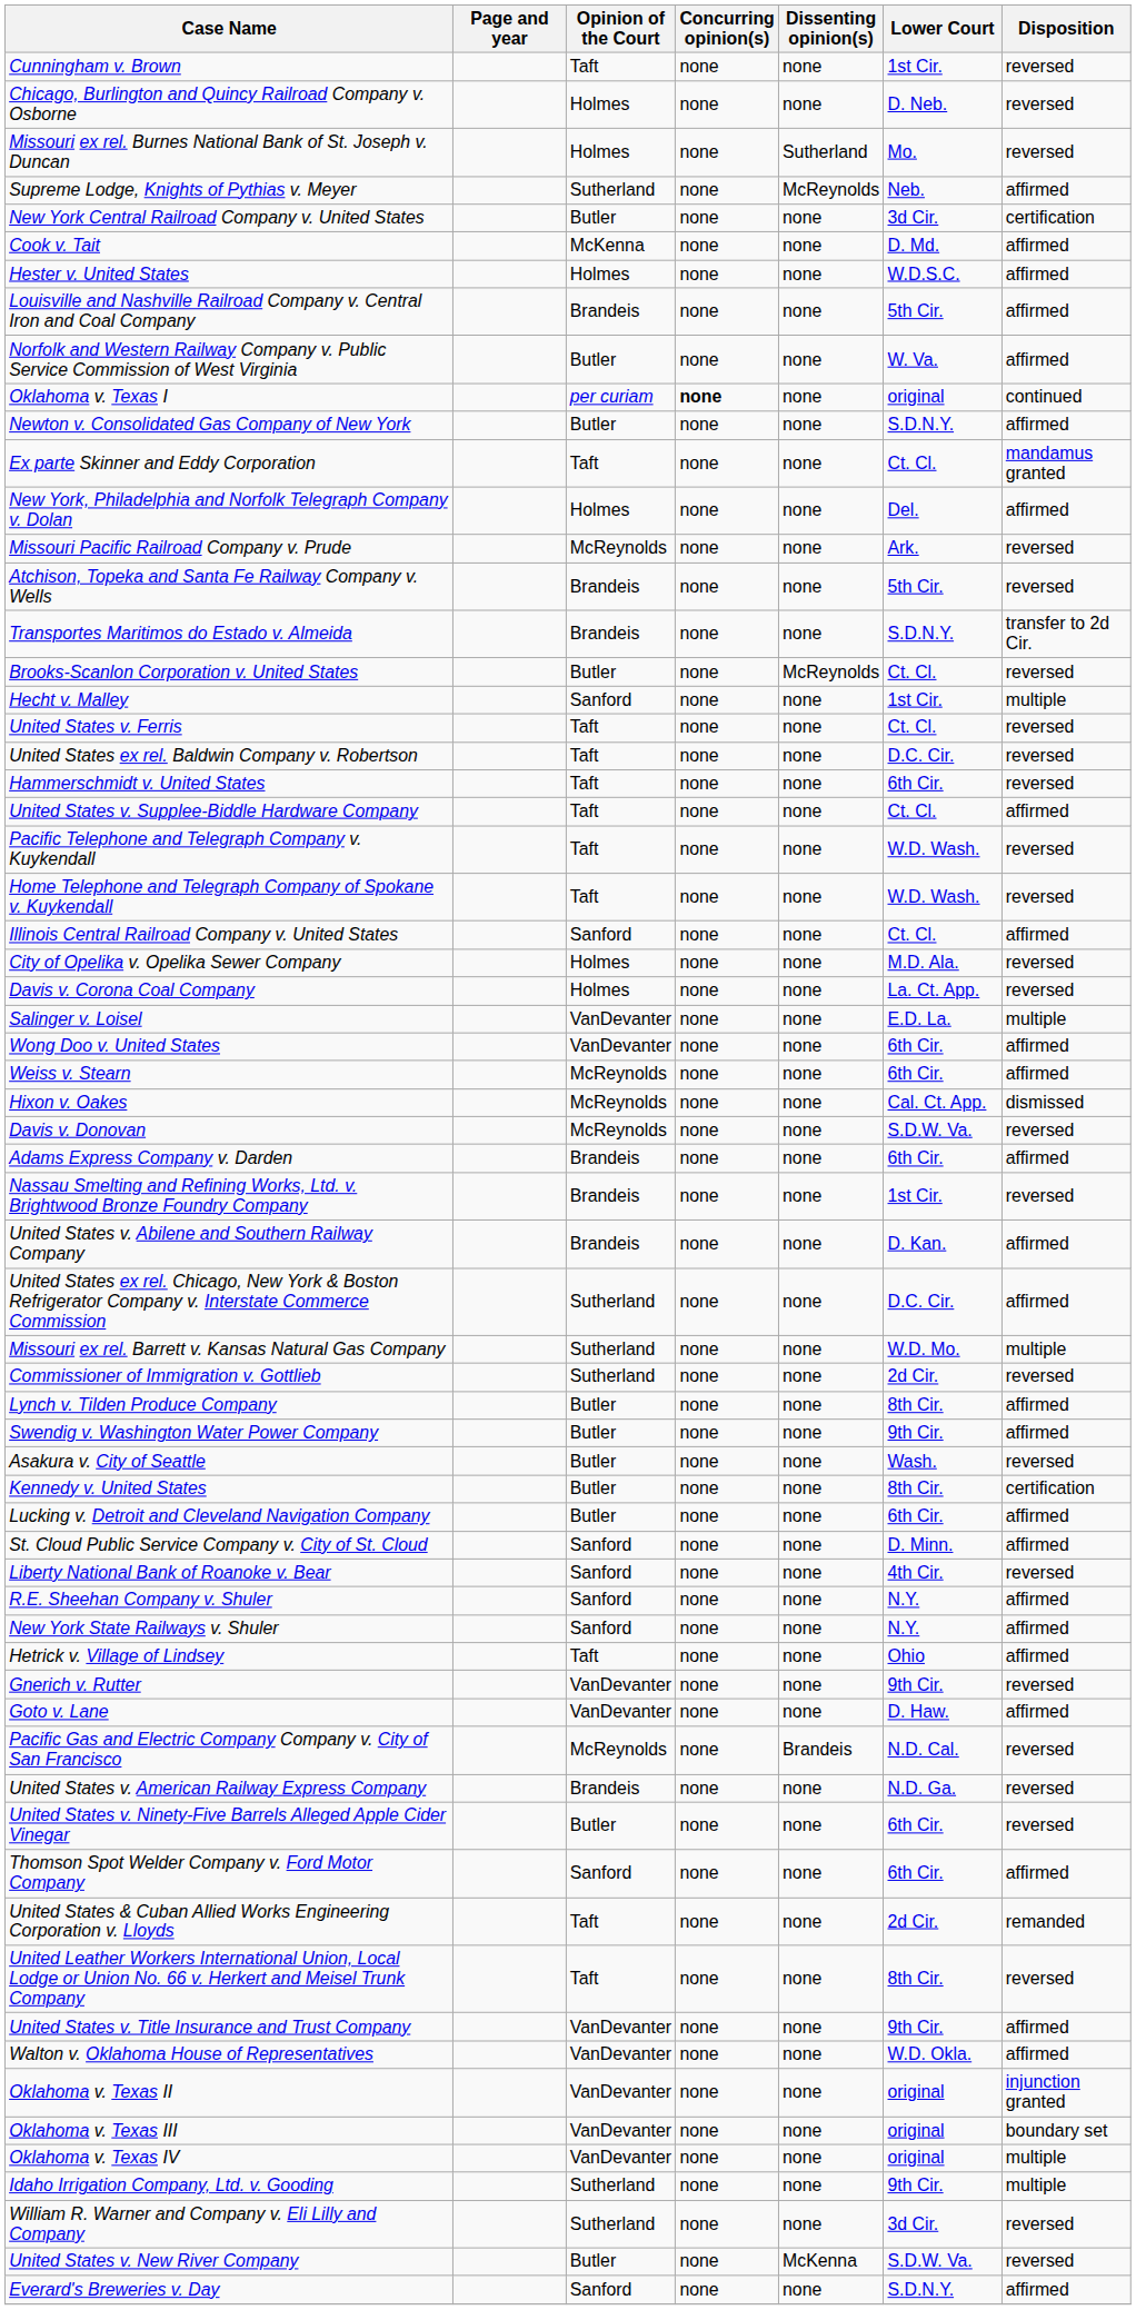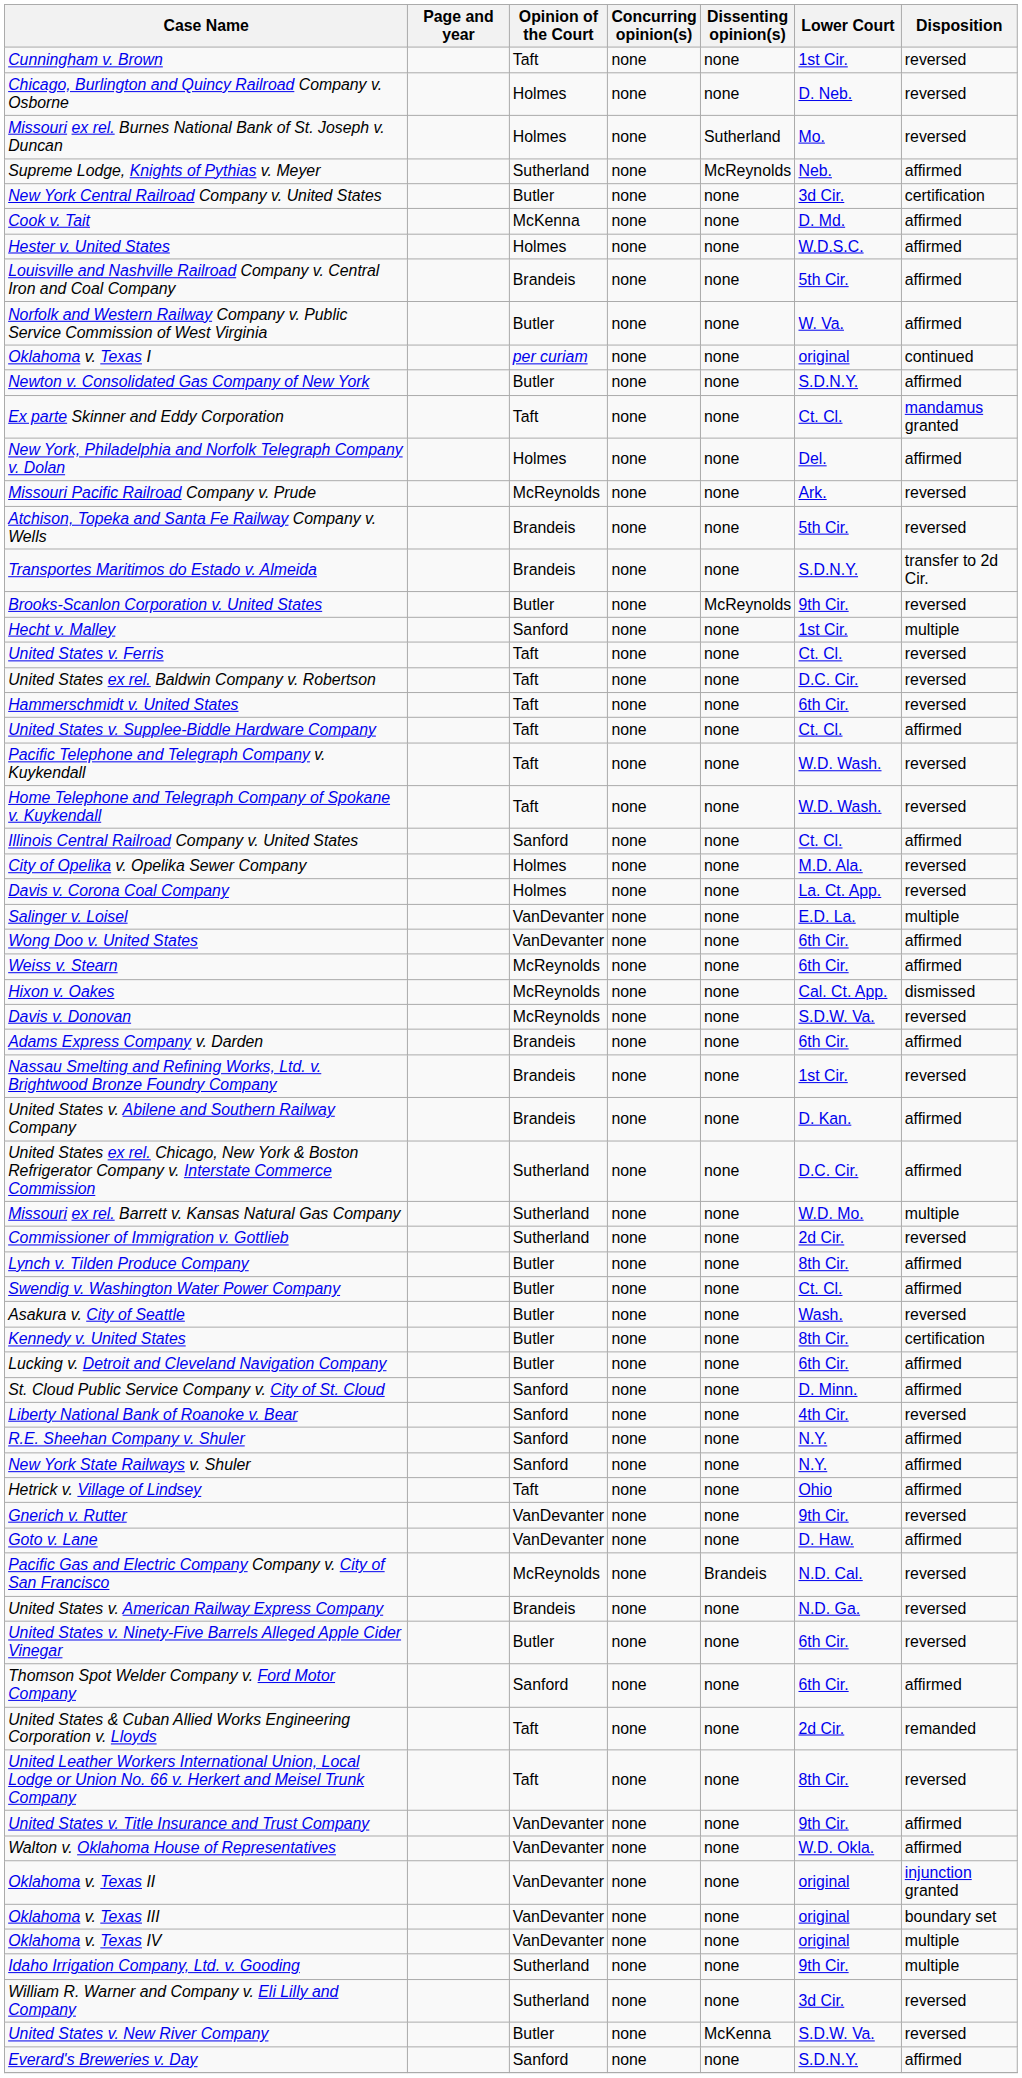 <table class="wikitable sortable">
 <tr>
 <th scope="col" style="width: 400px;">Case Name</th>
 <th scope="col" style="width: 95px;">Page and year</th>
 <th scope="col" style="width: 10px;">Opinion of the Court</th>
 <th scope="col" style="width: 10px;">Concurring opinion(s)</th>
 <th scope="col" style="width: 10px;">Dissenting opinion(s)</th>
 <th scope="col" style="width: 100px;">Lower Court</th>
 <th scope="col" style="width: 110px;">Disposition</th>
 </tr>
 <tr>
 <td><em><a href='#'>Cunningham v. Brown</a></em></td>
 <td align="right"></td>
 <td>Taft</td>
 <td>none</td>
 <td>none</td>
 <td><a href='#'>1st Cir.</a></td>
 <td>reversed</td>
 </tr>
 <tr>
 <td><em><a href='#'>Chicago, Burlington and Quincy Railroad</a> Company v. Osborne</em></td>
 <td align="right"></td>
 <td>Holmes</td>
 <td>none</td>
 <td>none</td>
 <td><a href='#'>D. Neb.</a></td>
 <td>reversed</td>
 </tr>
 <tr>
 <td><em><a href='#'>Missouri</a> <a href='#'>ex rel.</a> Burnes National Bank of St. Joseph v. Duncan</em></td>
 <td align="right"></td>
 <td>Holmes</td>
 <td>none</td>
 <td>Sutherland</td>
 <td><a href='#'>Mo.</a></td>
 <td>reversed</td>
 </tr>
 <tr>
 <td><em>Supreme Lodge, <a href='#'>Knights of Pythias</a> v. Meyer</em></td>
 <td align="right"></td>
 <td>Sutherland</td>
 <td>none</td>
 <td>McReynolds</td>
 <td><a href='#'>Neb.</a></td>
 <td>affirmed</td>
 </tr>
 <tr>
 <td><em><a href='#'>New York Central Railroad</a> Company v. United States</em></td>
 <td align="right"></td>
 <td>Butler</td>
 <td>none</td>
 <td>none</td>
 <td><a href='#'>3d Cir.</a></td>
 <td>certification</td>
 </tr>
 <tr>
 <td><em><a href='#'>Cook v. Tait</a></em></td>
 <td align="right"></td>
 <td>McKenna</td>
 <td>none</td>
 <td>none</td>
 <td><a href='#'>D. Md.</a></td>
 <td>affirmed</td>
 </tr>
 <tr>
 <td><em><a href='#'>Hester v. United States</a></em></td>
 <td align="right"></td>
 <td>Holmes</td>
 <td>none</td>
 <td>none</td>
 <td><a href='#'>W.D.S.C.</a></td>
 <td>affirmed</td>
 </tr>
 <tr>
 <td><em><a href='#'>Louisville and Nashville Railroad</a> Company v. Central Iron and Coal Company</em></td>
 <td align="right"></td>
 <td>Brandeis</td>
 <td>none</td>
 <td>none</td>
 <td><a href='#'>5th Cir.</a></td>
 <td>affirmed</td>
 </tr>
 <tr>
 <td><em><a href='#'>Norfolk and Western Railway</a> Company v. Public Service Commission of West Virginia</em></td>
 <td align="right"></td>
 <td>Butler</td>
 <td>none</td>
 <td>none</td>
 <td><a href='#'>W. Va.</a></td>
 <td>affirmed</td>
 </tr>
 <tr>
 <td><em><a href='#'>Oklahoma</a> v. <a href='#'>Texas</a> I</em></td>
 <td align="right"></td>
 <td><em><a href='#'>per curiam</a></em></td>
-<td><strong>none</strong></td>
+<td>none</td>
 <td>none</td>
 <td><a href='#'>original</a></td>
 <td>continued</td>
 </tr>
 <tr>
 <td><em><a href='#'>Newton v. Consolidated Gas Company of New York</a></em></td>
 <td align="right"></td>
 <td>Butler</td>
 <td>none</td>
 <td>none</td>
 <td><a href='#'>S.D.N.Y.</a></td>
 <td>affirmed</td>
 </tr>
 <tr>
 <td><em><a href='#'>Ex parte</a> Skinner and Eddy Corporation</em></td>
 <td align="right"></td>
 <td>Taft</td>
 <td>none</td>
 <td>none</td>
 <td><a href='#'>Ct. Cl.</a></td>
 <td><a href='#'>mandamus</a> granted</td>
 </tr>
 <tr>
 <td><em><a href='#'>New York, Philadelphia and Norfolk Telegraph Company v. Dolan</a></em></td>
 <td align="right"></td>
 <td>Holmes</td>
 <td>none</td>
 <td>none</td>
 <td><a href='#'>Del.</a></td>
 <td>affirmed</td>
 </tr>
 <tr>
 <td><em><a href='#'>Missouri Pacific Railroad</a> Company v. Prude</em></td>
 <td align="right"></td>
 <td>McReynolds</td>
 <td>none</td>
 <td>none</td>
 <td><a href='#'>Ark.</a></td>
 <td>reversed</td>
 </tr>
 <tr>
 <td><em><a href='#'>Atchison, Topeka and Santa Fe Railway</a> Company v. Wells</em></td>
 <td align="right"></td>
 <td>Brandeis</td>
 <td>none</td>
 <td>none</td>
 <td><a href='#'>5th Cir.</a></td>
 <td>reversed</td>
 </tr>
 <tr>
 <td><em><a href='#'>Transportes Maritimos do Estado v. Almeida</a></em></td>
 <td align="right"></td>
 <td>Brandeis</td>
 <td>none</td>
 <td>none</td>
 <td><a href='#'>S.D.N.Y.</a></td>
 <td>transfer to 2d Cir.</td>
 </tr>
 <tr>
 <td><em><a href='#'>Brooks-Scanlon Corporation v. United States</a></em></td>
 <td align="right"></td>
 <td>Butler</td>
 <td>none</td>
 <td>McReynolds</td>
-<td><a href='#'>Ct. Cl.</a></td>
+<td><a href='#'>9th Cir.</a></td>
 <td>reversed</td>
 </tr>
 <tr>
 <td><em><a href='#'>Hecht v. Malley</a></em></td>
 <td align="right"></td>
 <td>Sanford</td>
 <td>none</td>
 <td>none</td>
 <td><a href='#'>1st Cir.</a></td>
 <td>multiple</td>
 </tr>
 <tr>
 <td><em><a href='#'>United States v. Ferris</a></em></td>
 <td align="right"></td>
 <td>Taft</td>
 <td>none</td>
 <td>none</td>
 <td><a href='#'>Ct. Cl.</a></td>
 <td>reversed</td>
 </tr>
 <tr>
 <td><em>United States <a href='#'>ex rel.</a> Baldwin Company v. Robertson</em></td>
 <td align="right"></td>
 <td>Taft</td>
 <td>none</td>
 <td>none</td>
 <td><a href='#'>D.C. Cir.</a></td>
 <td>reversed</td>
 </tr>
 <tr>
 <td><em><a href='#'>Hammerschmidt v. United States</a></em></td>
 <td align="right"></td>
 <td>Taft</td>
 <td>none</td>
 <td>none</td>
 <td><a href='#'>6th Cir.</a></td>
 <td>reversed</td>
 </tr>
 <tr>
 <td><em><a href='#'>United States v. Supplee-Biddle Hardware Company</a></em></td>
 <td align="right"></td>
 <td>Taft</td>
 <td>none</td>
 <td>none</td>
 <td><a href='#'>Ct. Cl.</a></td>
 <td>affirmed</td>
 </tr>
 <tr>
 <td><em><a href='#'>Pacific Telephone and Telegraph Company</a> v. Kuykendall</em></td>
 <td align="right"></td>
 <td>Taft</td>
 <td>none</td>
 <td>none</td>
 <td><a href='#'>W.D. Wash.</a></td>
 <td>reversed</td>
 </tr>
 <tr>
 <td><em><a href='#'>Home Telephone and Telegraph Company of Spokane v. Kuykendall</a></em></td>
 <td align="right"></td>
 <td>Taft</td>
 <td>none</td>
 <td>none</td>
 <td><a href='#'>W.D. Wash.</a></td>
 <td>reversed</td>
 </tr>
 <tr>
 <td><em><a href='#'>Illinois Central Railroad</a> Company v. United States</em></td>
 <td align="right"></td>
 <td>Sanford</td>
 <td>none</td>
 <td>none</td>
 <td><a href='#'>Ct. Cl.</a></td>
 <td>affirmed</td>
 </tr>
 <tr>
 <td><em><a href='#'>City of Opelika</a> v. Opelika Sewer Company</em></td>
 <td align="right"></td>
 <td>Holmes</td>
 <td>none</td>
 <td>none</td>
 <td><a href='#'>M.D. Ala.</a></td>
 <td>reversed</td>
 </tr>
 <tr>
 <td><em><a href='#'>Davis v. Corona Coal Company</a></em></td>
 <td align="right"></td>
 <td>Holmes</td>
 <td>none</td>
 <td>none</td>
 <td><a href='#'>La. Ct. App.</a></td>
 <td>reversed</td>
 </tr>
 <tr>
 <td><em><a href='#'>Salinger v. Loisel</a></em></td>
 <td align="right"></td>
 <td>VanDevanter</td>
 <td>none</td>
 <td>none</td>
 <td><a href='#'>E.D. La.</a></td>
 <td>multiple</td>
 </tr>
 <tr>
 <td><em><a href='#'>Wong Doo v. United States</a></em></td>
 <td align="right"></td>
 <td>VanDevanter</td>
 <td>none</td>
 <td>none</td>
 <td><a href='#'>6th Cir.</a></td>
 <td>affirmed</td>
 </tr>
 <tr>
 <td><em><a href='#'>Weiss v. Stearn</a></em></td>
 <td align="right"></td>
 <td>McReynolds</td>
 <td>none</td>
 <td>none</td>
 <td><a href='#'>6th Cir.</a></td>
 <td>affirmed</td>
 </tr>
 <tr>
 <td><em><a href='#'>Hixon v. Oakes</a></em></td>
 <td align="right"></td>
 <td>McReynolds</td>
 <td>none</td>
 <td>none</td>
 <td><a href='#'>Cal. Ct. App.</a></td>
 <td>dismissed</td>
 </tr>
 <tr>
 <td><em><a href='#'>Davis v. Donovan</a></em></td>
 <td align="right"></td>
 <td>McReynolds</td>
 <td>none</td>
 <td>none</td>
 <td><a href='#'>S.D.W. Va.</a></td>
 <td>reversed</td>
 </tr>
 <tr>
 <td><em><a href='#'>Adams Express Company</a> v. Darden</em></td>
 <td align="right"></td>
 <td>Brandeis</td>
 <td>none</td>
 <td>none</td>
 <td><a href='#'>6th Cir.</a></td>
 <td>affirmed</td>
 </tr>
 <tr>
 <td><em><a href='#'>Nassau Smelting and Refining Works, Ltd. v. Brightwood Bronze Foundry Company</a></em></td>
 <td align="right"></td>
 <td>Brandeis</td>
 <td>none</td>
 <td>none</td>
 <td><a href='#'>1st Cir.</a></td>
 <td>reversed</td>
 </tr>
 <tr>
 <td><em>United States v. <a href='#'>Abilene and Southern Railway</a> Company</em></td>
 <td align="right"></td>
 <td>Brandeis</td>
 <td>none</td>
 <td>none</td>
 <td><a href='#'>D. Kan.</a></td>
 <td>affirmed</td>
 </tr>
 <tr>
 <td><em>United States <a href='#'>ex rel.</a> Chicago, New York & Boston Refrigerator Company v. <a href='#'>Interstate Commerce Commission</a></em></td>
 <td align="right"></td>
 <td>Sutherland</td>
 <td>none</td>
 <td>none</td>
 <td><a href='#'>D.C. Cir.</a></td>
 <td>affirmed</td>
 </tr>
 <tr>
 <td><em><a href='#'>Missouri</a> <a href='#'>ex rel.</a> Barrett v. Kansas Natural Gas Company</em></td>
 <td align="right"></td>
 <td>Sutherland</td>
 <td>none</td>
 <td>none</td>
 <td><a href='#'>W.D. Mo.</a></td>
 <td>multiple</td>
 </tr>
 <tr>
 <td><em><a href='#'>Commissioner of Immigration v. Gottlieb</a></em></td>
 <td align="right"></td>
 <td>Sutherland</td>
 <td>none</td>
 <td>none</td>
 <td><a href='#'>2d Cir.</a></td>
 <td>reversed</td>
 </tr>
 <tr>
 <td><em><a href='#'>Lynch v. Tilden Produce Company</a></em></td>
 <td align="right"></td>
 <td>Butler</td>
 <td>none</td>
 <td>none</td>
 <td><a href='#'>8th Cir.</a></td>
 <td>affirmed</td>
 </tr>
 <tr>
 <td><em><a href='#'>Swendig v. Washington Water Power Company</a></em></td>
 <td align="right"></td>
 <td>Butler</td>
 <td>none</td>
 <td>none</td>
-<td><a href='#'>9th Cir.</a></td>
+<td><a href='#'>Ct. Cl.</a></td>
 <td>affirmed</td>
 </tr>
 <tr>
 <td><em>Asakura v. <a href='#'>City of Seattle</a></em></td>
 <td align="right"></td>
 <td>Butler</td>
 <td>none</td>
 <td>none</td>
 <td><a href='#'>Wash.</a></td>
 <td>reversed</td>
 </tr>
 <tr>
 <td><em><a href='#'>Kennedy v. United States</a></em></td>
 <td align="right"></td>
 <td>Butler</td>
 <td>none</td>
 <td>none</td>
 <td><a href='#'>8th Cir.</a></td>
 <td>certification</td>
 </tr>
 <tr>
 <td><em>Lucking v. <a href='#'>Detroit and Cleveland Navigation Company</a></em></td>
 <td align="right"></td>
 <td>Butler</td>
 <td>none</td>
 <td>none</td>
 <td><a href='#'>6th Cir.</a></td>
 <td>affirmed</td>
 </tr>
 <tr>
 <td><em>St. Cloud Public Service Company v. <a href='#'>City of St. Cloud</a></em></td>
 <td align="right"></td>
 <td>Sanford</td>
 <td>none</td>
 <td>none</td>
 <td><a href='#'>D. Minn.</a></td>
 <td>affirmed</td>
 </tr>
 <tr>
 <td><em><a href='#'>Liberty National Bank of Roanoke v. Bear</a></em></td>
 <td align="right"></td>
 <td>Sanford</td>
 <td>none</td>
 <td>none</td>
 <td><a href='#'>4th Cir.</a></td>
 <td>reversed</td>
 </tr>
 <tr>
 <td><em><a href='#'>R.E. Sheehan Company v. Shuler</a></em></td>
 <td align="right"></td>
 <td>Sanford</td>
 <td>none</td>
 <td>none</td>
 <td><a href='#'>N.Y.</a></td>
 <td>affirmed</td>
 </tr>
 <tr>
 <td><em><a href='#'>New York State Railways</a> v. Shuler</em></td>
 <td align="right"></td>
 <td>Sanford</td>
 <td>none</td>
 <td>none</td>
 <td><a href='#'>N.Y.</a></td>
 <td>affirmed</td>
 </tr>
 <tr>
 <td><em>Hetrick v. <a href='#'>Village of Lindsey</a></em></td>
 <td align="right"></td>
 <td>Taft</td>
 <td>none</td>
 <td>none</td>
 <td><a href='#'>Ohio</a></td>
 <td>affirmed</td>
 </tr>
 <tr>
 <td><em><a href='#'>Gnerich v. Rutter</a></em></td>
 <td align="right"></td>
 <td>VanDevanter</td>
 <td>none</td>
 <td>none</td>
 <td><a href='#'>9th Cir.</a></td>
 <td>reversed</td>
 </tr>
 <tr>
 <td><em><a href='#'>Goto v. Lane</a></em></td>
 <td align="right"></td>
 <td>VanDevanter</td>
 <td>none</td>
 <td>none</td>
 <td><a href='#'>D. Haw.</a></td>
 <td>affirmed</td>
 </tr>
 <tr>
 <td><em><a href='#'>Pacific Gas and Electric Company</a> Company v. <a href='#'>City of San Francisco</a></em></td>
 <td align="right"></td>
 <td>McReynolds</td>
 <td>none</td>
 <td>Brandeis</td>
 <td><a href='#'>N.D. Cal.</a></td>
 <td>reversed</td>
 </tr>
 <tr>
 <td><em>United States v. <a href='#'>American Railway Express Company</a></em></td>
 <td align="right"></td>
 <td>Brandeis</td>
 <td>none</td>
 <td>none</td>
 <td><a href='#'>N.D. Ga.</a></td>
 <td>reversed</td>
 </tr>
 <tr>
 <td><em><a href='#'>United States v. Ninety-Five Barrels Alleged Apple Cider Vinegar</a></em></td>
 <td align="right"></td>
 <td>Butler</td>
 <td>none</td>
 <td>none</td>
 <td><a href='#'>6th Cir.</a></td>
 <td>reversed</td>
 </tr>
 <tr>
 <td><em>Thomson Spot Welder Company v. <a href='#'>Ford Motor Company</a></em></td>
 <td align="right"></td>
 <td>Sanford</td>
 <td>none</td>
 <td>none</td>
 <td><a href='#'>6th Cir.</a></td>
 <td>affirmed</td>
 </tr>
 <tr>
 <td><em>United States & Cuban Allied Works Engineering Corporation v. <a href='#'>Lloyds</a></em></td>
 <td align="right"></td>
 <td>Taft</td>
 <td>none</td>
 <td>none</td>
 <td><a href='#'>2d Cir.</a></td>
 <td>remanded</td>
 </tr>
 <tr>
 <td><em><a href='#'>United Leather Workers International Union, Local Lodge or Union No. 66 v. Herkert and Meisel Trunk Company</a></em></td>
 <td align="right"></td>
 <td>Taft</td>
 <td>none</td>
 <td>none</td>
 <td><a href='#'>8th Cir.</a></td>
 <td>reversed</td>
 </tr>
 <tr>
 <td><em><a href='#'>United States v. Title Insurance and Trust Company</a></em></td>
 <td align="right"></td>
 <td>VanDevanter</td>
 <td>none</td>
 <td>none</td>
 <td><a href='#'>9th Cir.</a></td>
 <td>affirmed</td>
 </tr>
 <tr>
 <td><em>Walton v. <a href='#'>Oklahoma House of Representatives</a></em></td>
 <td align="right"></td>
 <td>VanDevanter</td>
 <td>none</td>
 <td>none</td>
 <td><a href='#'>W.D. Okla.</a></td>
 <td>affirmed</td>
 </tr>
 <tr>
 <td><em><a href='#'>Oklahoma</a> v. <a href='#'>Texas</a> II</em></td>
 <td align="right"></td>
 <td>VanDevanter</td>
 <td>none</td>
 <td>none</td>
 <td><a href='#'>original</a></td>
 <td><a href='#'>injunction</a> granted</td>
 </tr>
 <tr>
 <td><em><a href='#'>Oklahoma</a> v. <a href='#'>Texas</a> III</em></td>
 <td align="right"></td>
 <td>VanDevanter</td>
 <td>none</td>
 <td>none</td>
 <td><a href='#'>original</a></td>
 <td>boundary set</td>
 </tr>
 <tr>
 <td><em><a href='#'>Oklahoma</a> v. <a href='#'>Texas</a> IV</em></td>
 <td align="right"></td>
 <td>VanDevanter</td>
 <td>none</td>
 <td>none</td>
 <td><a href='#'>original</a></td>
 <td>multiple</td>
 </tr>
 <tr>
 <td><em><a href='#'>Idaho Irrigation Company, Ltd. v. Gooding</a></em></td>
 <td align="right"></td>
 <td>Sutherland</td>
 <td>none</td>
 <td>none</td>
 <td><a href='#'>9th Cir.</a></td>
 <td>multiple</td>
 </tr>
 <tr>
 <td><em>William R. Warner and Company v. <a href='#'>Eli Lilly and Company</a></em></td>
 <td align="right"></td>
 <td>Sutherland</td>
 <td>none</td>
 <td>none</td>
 <td><a href='#'>3d Cir.</a></td>
 <td>reversed</td>
 </tr>
 <tr>
 <td><em><a href='#'>United States v. New River Company</a></em></td>
 <td align="right"></td>
 <td>Butler</td>
 <td>none</td>
 <td>McKenna</td>
 <td><a href='#'>S.D.W. Va.</a></td>
 <td>reversed</td>
 </tr>
 <tr>
 <td><em><a href='#'>Everard's Breweries v. Day</a></em></td>
 <td align="right"></td>
 <td>Sanford</td>
 <td>none</td>
 <td>none</td>
 <td><a href='#'>S.D.N.Y.</a></td>
 <td>affirmed</td>
 </tr>
 <tr>
 </tr>
 </table>
